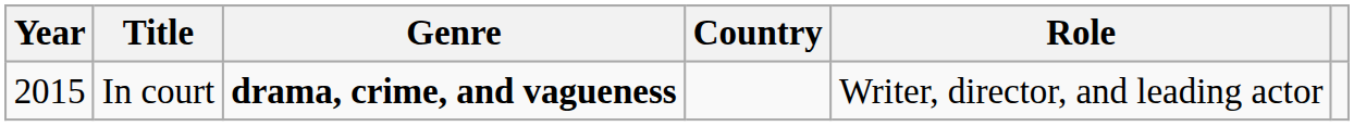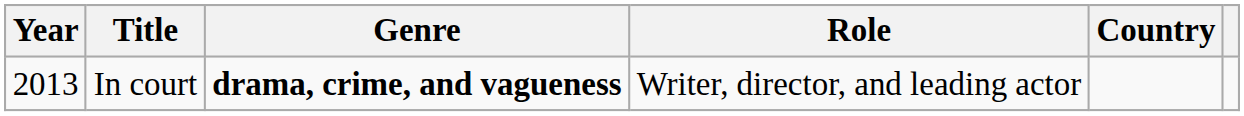 <table class="wikitable">
 <tr>
 <th>Year</th>
 <th>Title</th>
 <th>Genre</th>
+<th>Role</th>
 <th>Country</th>
-<th>Role</th>
 <th></th>
 </tr>
 <tr>
-<td>2015</td>
+<td>2013</td>
 <td>In court</td>
 <td><strong>drama, crime, and vagueness</strong></td>
+<td>Writer, director, and leading actor</td>
 <td></td>
-<td>Writer, director, and leading actor</td>
 <td></td>
 </tr>
 </table>
